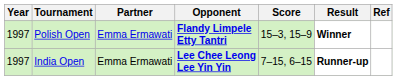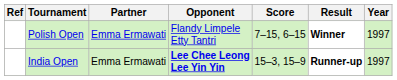 <table class="sortable wikitable" style="font-size: 90%;">
 <tr>
-<th>Year</th>
+<th>Ref</th>
 <th>Tournament</th>
 <th>Partner</th>
 <th>Opponent</th>
 <th>Score</th>
 <th>Result</th>
-<th>Ref</th>
+<th>Year</th>
 </tr>
 <tr style="background:#D4F1C5">
-<td align="center">1997</td>
+<td style="text-align:center; background:white"></td>
 <td align="left"><a href='#'>Polish Open</a></td>
 <td align="left"> <a href='#'>Emma Ermawati</a></td>
-<td align="left"><strong> <a href='#'>Flandy Limpele</a><br> <a href='#'>Etty Tantri</a></strong></td>
-<td align="left">15–3, 15–9</td>
+<td align="left"> <a href='#'>Flandy Limpele</a><br> <a href='#'>Etty Tantri</a></td>
+<td align="left">7–15, 6–15</td>
 <td style="text-align:left; background:white"> <strong>Winner</strong></td>
-<td style="text-align:center; background:white"></td>
+<td align="center">1997</td>
 </tr>
 <tr style="background:#D4F1C5">
-<td align="center">1997</td>
+<td style="text-align:center; background:white"></td>
 <td align="left"><a href='#'>India Open</a></td>
 <td align="left"> Emma Ermawati</td>
 <td align="left"><strong> <a href='#'>Lee Chee Leong</a><br> <a href='#'>Lee Yin Yin</a></strong></td>
-<td align="left">7–15, 6–15</td>
+<td align="left">15–3, 15–9</td>
 <td style="text-align:left; background:white"> <strong>Runner-up</strong></td>
-<td style="text-align:center; background:white"></td>
+<td align="center">1997</td>
 </tr>
 </table>
